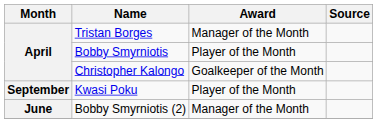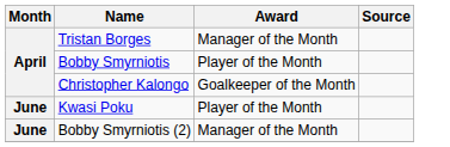 <table class="wikitable">
 <tr>
 <th>Month</th>
 <th>Name</th>
 <th>Award</th>
 <th>Source</th>
 </tr>
 <tr>
 <th rowspan="3" scope=row style=text-align:center>April</th>
 <td><a href='#'>Tristan Borges</a></td>
 <td>Manager of the Month</td>
 <td></td>
 </tr>
 <tr>
 <td><a href='#'>Bobby Smyrniotis</a></td>
 <td>Player of the Month</td>
 <td></td>
 </tr>
 <tr>
 <td><a href='#'>Christopher Kalongo</a></td>
 <td>Goalkeeper of the Month</td>
 <td></td>
 </tr>
 <tr>
-<th>September</th>
+<th>June</th>
 <td><a href='#'>Kwasi Poku</a></td>
 <td>Player of the Month</td>
 <td></td>
 </tr>
 <tr>
 <th>June</th>
 <td>Bobby Smyrniotis (2)</td>
 <td>Manager of the Month</td>
 <td></td>
 </tr>
 <tr>
 </tr>
 </table>
